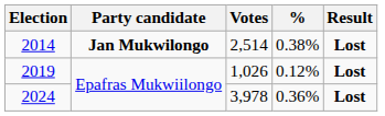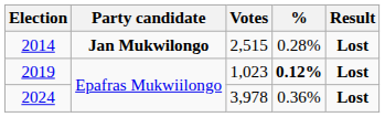 <table class=wikitable style=text-align:center>
 <tr>
 <th>Election</th>
 <th>Party candidate</th>
 <th><strong>Votes</strong></th>
 <th><strong>%</strong></th>
 <th>Result</th>
 </tr>
 <tr>
 <td><a href='#'>2014</a></td>
 <td><strong>Jan Mukwilongo</strong></td>
-<td>2,514</td>
-<td>0.38%</td>
+<td>2,515</td>
+<td>0.28%</td>
 <td><strong>Lost</strong> </td>
 </tr>
 <tr>
 <td><a href='#'>2019</a></td>
 <td rowspan="2"><a href='#'>Epafras Mukwiilongo</a></td>
-<td>1,026</td>
-<td>0.12%</td>
+<td>1,023</td>
+<td><strong>0.12%</strong></td>
 <td><strong>Lost</strong> </td>
 </tr>
 <tr>
 <td><a href='#'>2024</a></td>
 <td>3,978</td>
 <td>0.36%</td>
 <td><strong>Lost</strong> </td>
 </tr>
 </table>
